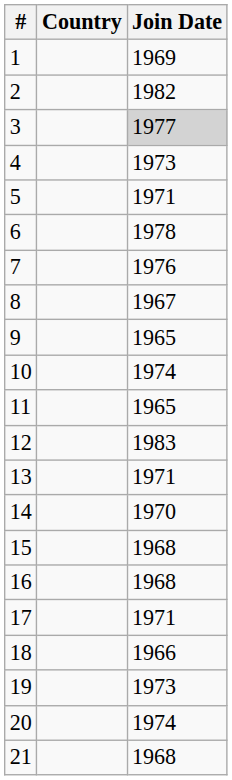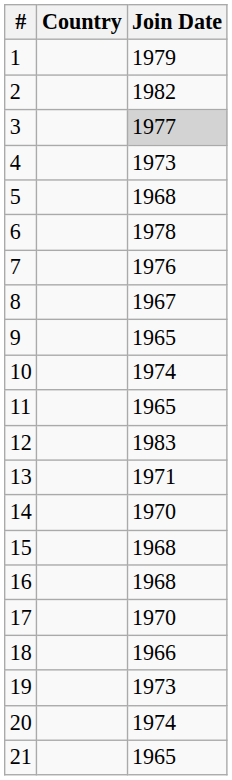 <table class="wikitable">
 <tr>
 <th>#</th>
 <th>Country</th>
 <th>Join Date</th>
 </tr>
 <tr>
 <td>1</td>
 <td></td>
-<td>1969</td>
+<td>1979</td>
 </tr>
 <tr>
 <td>2</td>
 <td></td>
 <td>1982</td>
 </tr>
 <tr>
 <td>3</td>
 <td></td>
 <td style="background: lightgrey;">1977</td>
 </tr>
 <tr>
 <td>4</td>
 <td></td>
 <td>1973</td>
 </tr>
 <tr>
 <td>5</td>
 <td></td>
-<td>1971</td>
+<td>1968</td>
 </tr>
 <tr>
 <td>6</td>
 <td></td>
 <td>1978</td>
 </tr>
 <tr>
 <td>7</td>
 <td></td>
 <td>1976</td>
 </tr>
 <tr>
 <td>8</td>
 <td></td>
 <td>1967</td>
 </tr>
 <tr>
 <td>9</td>
 <td></td>
 <td>1965</td>
 </tr>
 <tr>
 <td>10</td>
 <td></td>
 <td>1974</td>
 </tr>
 <tr>
 <td>11</td>
 <td></td>
 <td>1965</td>
 </tr>
 <tr>
 <td>12</td>
 <td></td>
 <td>1983</td>
 </tr>
 <tr>
 <td>13</td>
 <td></td>
 <td>1971</td>
 </tr>
 <tr>
 <td>14</td>
 <td></td>
 <td>1970</td>
 </tr>
 <tr>
 <td>15</td>
 <td></td>
 <td>1968</td>
 </tr>
 <tr>
 <td>16</td>
 <td></td>
 <td>1968</td>
 </tr>
 <tr>
 <td>17</td>
 <td></td>
-<td>1971</td>
+<td>1970</td>
 </tr>
 <tr>
 <td>18</td>
 <td></td>
 <td>1966</td>
 </tr>
 <tr>
 <td>19</td>
 <td></td>
 <td>1973</td>
 </tr>
 <tr>
 <td>20</td>
 <td></td>
 <td>1974</td>
 </tr>
 <tr>
 <td>21</td>
 <td></td>
-<td>1968</td>
+<td>1965</td>
 </tr>
 </table>
